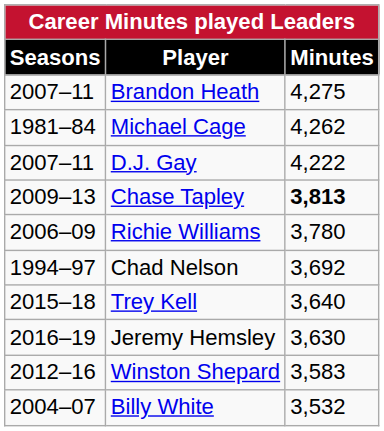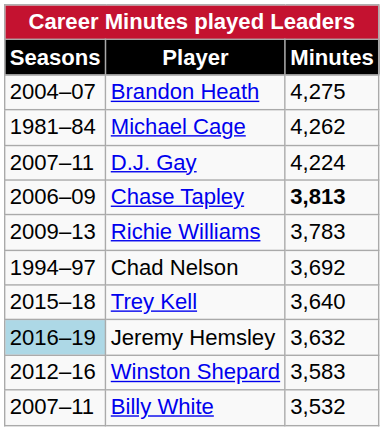 <table class="wikitable" style="float:left; margin-right:1em">
 <tr>
 <th style="background:#C41230; color:white;" colspan=6>Career Minutes played Leaders</th>
 </tr>
 <tr>
 <th style="background:black; color:white;">Seasons</th>
 <th style="background:black; color:white;">Player</th>
 <th style="background:black; color:white;">Minutes</th>
 </tr>
 <tr>
-<td>2007–11</td>
+<td>2004–07</td>
 <td><a href='#'>Brandon Heath</a></td>
 <td>4,275</td>
 </tr>
 <tr>
 <td>1981–84</td>
 <td><a href='#'>Michael Cage</a></td>
 <td>4,262</td>
 </tr>
 <tr>
 <td>2007–11</td>
 <td><a href='#'>D.J. Gay</a></td>
-<td>4,222</td>
+<td>4,224</td>
 </tr>
 <tr>
-<td>2009–13</td>
+<td>2006–09</td>
 <td><a href='#'>Chase Tapley</a></td>
 <td><strong>3,813</strong></td>
 </tr>
 <tr>
-<td>2006–09</td>
+<td>2009–13</td>
 <td><a href='#'>Richie Williams</a></td>
-<td>3,780</td>
+<td>3,783</td>
 </tr>
 <tr>
 <td>1994–97</td>
 <td>Chad Nelson</td>
 <td>3,692</td>
 </tr>
 <tr>
 <td>2015–18</td>
 <td><a href='#'>Trey Kell</a></td>
 <td>3,640</td>
 </tr>
 <tr>
-<td>2016–19</td>
+<td style="background: lightblue;">2016–19</td>
 <td>Jeremy Hemsley</td>
-<td>3,630</td>
+<td>3,632</td>
 </tr>
 <tr>
 <td>2012–16</td>
 <td><a href='#'>Winston Shepard</a></td>
 <td>3,583</td>
 </tr>
 <tr>
-<td>2004–07</td>
+<td>2007–11</td>
 <td><a href='#'>Billy White</a></td>
 <td>3,532</td>
 </tr>
 </table>
